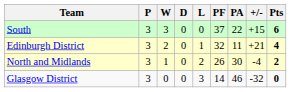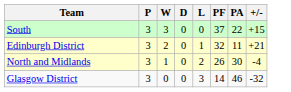 <table class="wikitable" style="text-align: center;">
 <tr>
 <th width="200">Team</th>
 <th width="20">P</th>
 <th width="20">W</th>
 <th width="20">D</th>
 <th width="20">L</th>
 <th width="20">PF</th>
 <th width="20">PA</th>
 <th width="25">+/-</th>
-<th width="20">Pts</th>
 </tr>
 <tr bgcolor="#ccffcc">
 <td align="left"><a href='#'>South</a></td>
 <td>3</td>
 <td>3</td>
 <td>0</td>
 <td>0</td>
 <td>37</td>
 <td>22</td>
 <td>+15</td>
-<td><strong>6</strong></td>
 </tr>
 <tr bgcolor="#ffffcc">
 <td align="left"><a href='#'>Edinburgh District</a></td>
 <td>3</td>
 <td>2</td>
 <td>0</td>
 <td>1</td>
 <td>32</td>
 <td>11</td>
 <td>+21</td>
-<td><strong>4</strong></td>
 </tr>
 <tr bgcolor="#ffffcc">
 <td align="left"><a href='#'>North and Midlands</a></td>
 <td>3</td>
 <td>1</td>
 <td>0</td>
 <td>2</td>
 <td>26</td>
 <td>30</td>
 <td>-4</td>
-<td><strong>2</strong></td>
 </tr>
 <tr>
 <td align="left"><a href='#'>Glasgow District</a></td>
 <td>3</td>
 <td>0</td>
 <td>0</td>
 <td>3</td>
 <td>14</td>
 <td>46</td>
 <td>-32</td>
-<td><strong>0</strong></td>
 </tr>
 </table>
